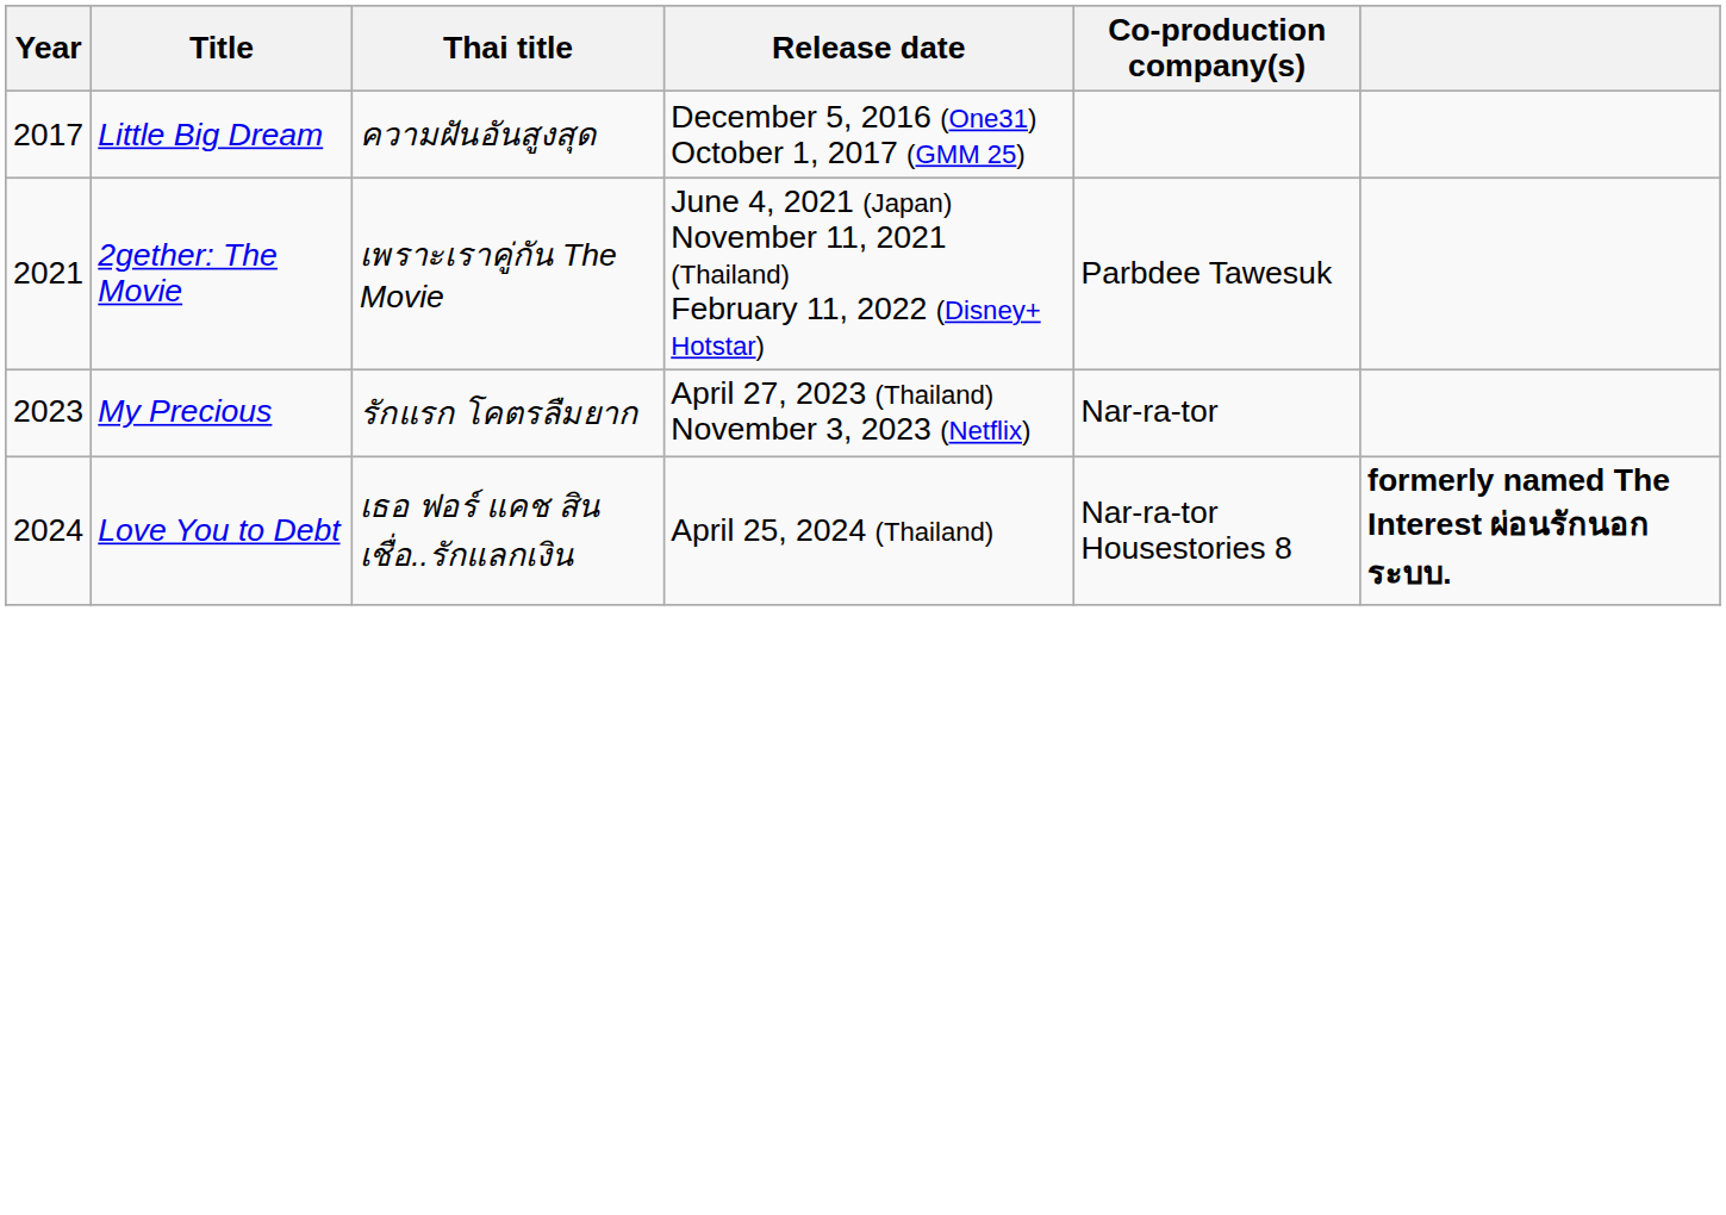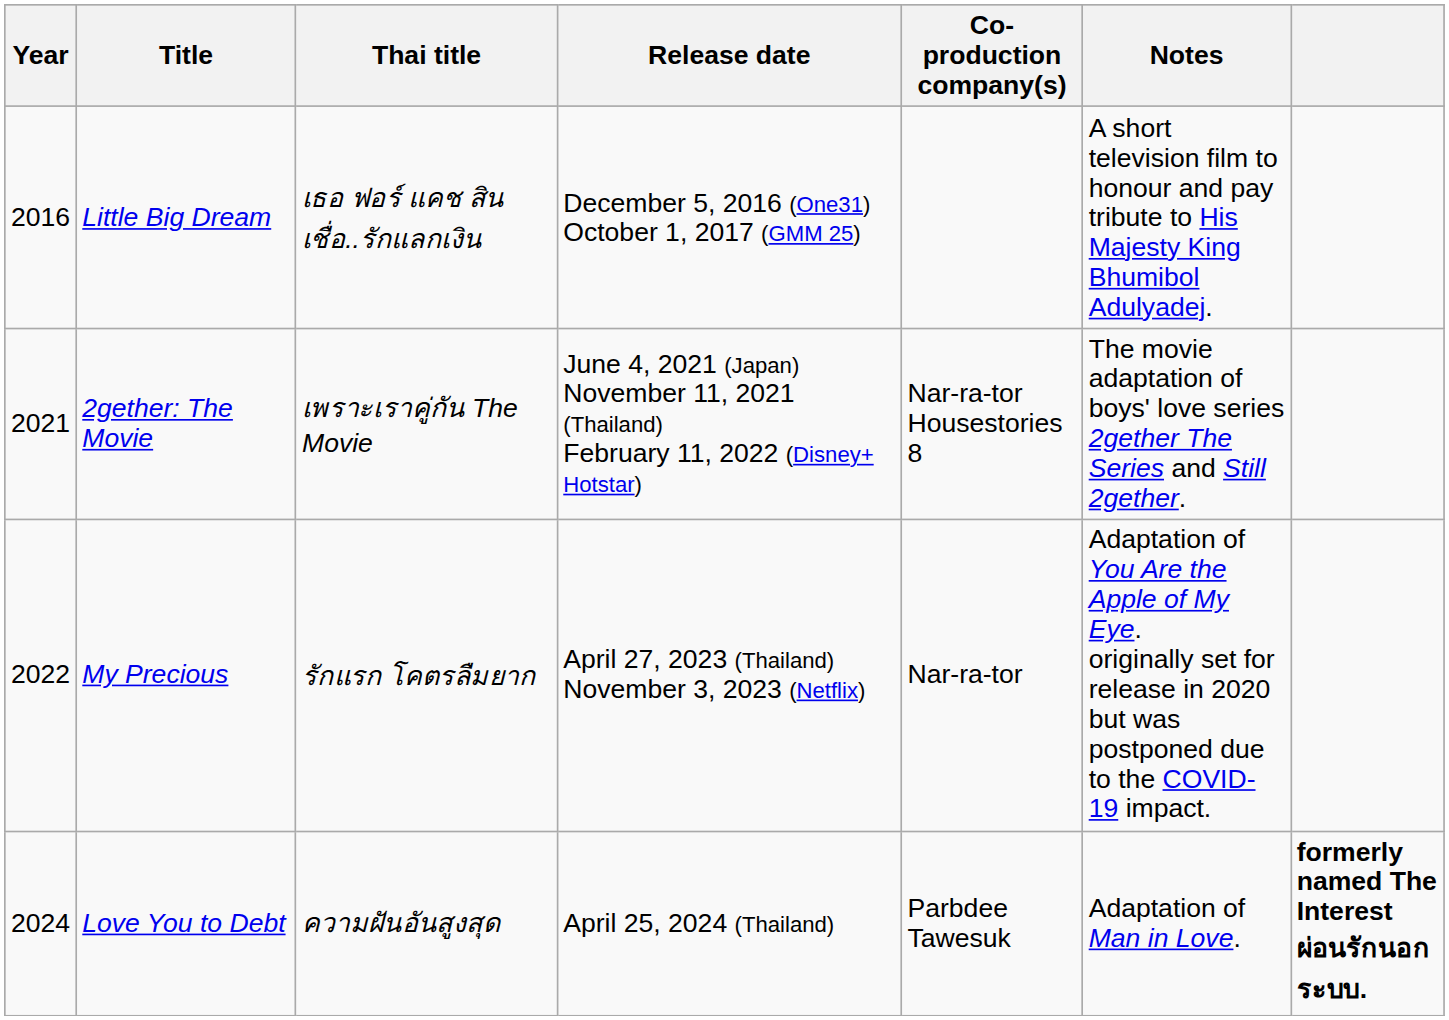 <table class="wikitable plainrowheaders sortable">
 <tr>
 <th>Year</th>
 <th width=125px>Title</th>
 <th width=150px> Thai title</th>
 <th width=200px>Release date</th>
 <th>Co-production company(s)</th>
+<th class="unsortable">Notes</th>
 <th class="unsortable"></th>
 </tr>
 <tr>
-<td>2017</td>
+<td>2016</td>
 <td><em><a href='#'>Little Big Dream</a></em></td>
-<td><em>ความฝันอันสูงสุด</em></td>
+<td><em>เธอ ฟอร์ แคช สินเชื่อ..รักแลกเงิน</em></td>
 <td>December 5, 2016 <small>(<a href='#'>One31</a>)</small><br>October 1, 2017 <small>(<a href='#'>GMM 25</a>)</small></td>
 <td></td>
+<td>A short television film to honour and pay tribute to <a href='#'>His Majesty King Bhumibol Adulyadej</a>.</td>
 <td></td>
 </tr>
 <tr>
 <td>2021</td>
 <td><em><a href='#'>2gether: The Movie</a></em></td>
 <td><em>เพราะเราคู่กัน The Movie</em></td>
 <td>June 4, 2021 <small>(Japan)</small><br>November 11, 2021 <small>(Thailand)</small><br>February 11, 2022 <small>(<a href='#'>Disney+ Hotstar</a>)</small></td>
-<td>Parbdee Tawesuk</td>
+<td>Nar-ra-tor<br>Housestories 8</td>
+<td>The movie adaptation of boys' love series <em><a href='#'>2gether The Series</a></em> and <em><a href='#'>Still 2gether</a></em>.</td>
 <td></td>
 </tr>
 <tr>
-<td>2023</td>
+<td>2022</td>
 <td><em><a href='#'>My Precious</a></em></td>
 <td><em>รักแรก โคตรลืมยาก</em></td>
 <td>April 27, 2023 <small>(Thailand)</small><br> November 3, 2023 <small>(<a href='#'>Netflix</a>)</small></td>
 <td>Nar-ra-tor</td>
+<td>Adaptation of <em><a href='#'>You Are the Apple of My Eye</a></em>.<br>originally set for release in 2020 but was postponed due to the <a href='#'>COVID-19</a> impact.</td>
 <td><br></td>
 </tr>
 <tr>
 <td>2024</td>
 <td><em><a href='#'>Love You to Debt</a></em></td>
-<td><em>เธอ ฟอร์ แคช สินเชื่อ..รักแลกเงิน</em></td>
+<td><em>ความฝันอันสูงสุด</em></td>
 <td>April 25, 2024 <small>(Thailand)</small></td>
-<td>Nar-ra-tor<br>Housestories 8</td>
+<td>Parbdee Tawesuk</td>
+<td>Adaptation of <em><a href='#'>Man in Love</a></em>.</td>
 <td><strong> formerly named The Interest ผ่อนรักนอกระบบ.</strong></td>
 </tr>
 </table>
